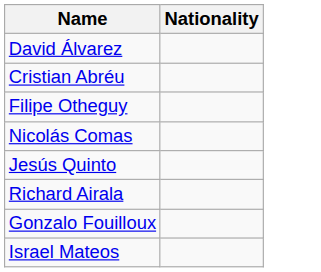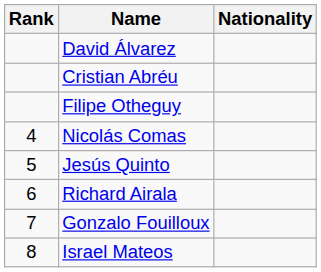 <table class="wikitable sortable" style="text-align:center">
 <tr>
+<th>Rank</th>
 <th>Name</th>
 <th>Nationality</th>
 </tr>
 <tr>
+<td></td>
 <td align=left><a href='#'>David Álvarez</a></td>
 <td align=left></td>
 </tr>
 <tr>
+<td></td>
 <td align=left><a href='#'>Cristian Abréu</a></td>
 <td align=left></td>
 </tr>
 <tr>
+<td></td>
 <td align=left><a href='#'>Filipe Otheguy</a></td>
 <td align=left></td>
 </tr>
 <tr>
+<td>4</td>
 <td align=left><a href='#'>Nicolás Comas</a></td>
 <td align=left></td>
 </tr>
 <tr>
+<td>5</td>
 <td align=left><a href='#'>Jesús Quinto</a></td>
 <td align=left></td>
 </tr>
 <tr>
+<td>6</td>
 <td align=left><a href='#'>Richard Airala</a></td>
 <td align=left></td>
 </tr>
 <tr>
+<td>7</td>
 <td align=left><a href='#'>Gonzalo Fouilloux</a></td>
 <td align=left></td>
 </tr>
 <tr>
+<td>8</td>
 <td align=left><a href='#'>Israel Mateos</a></td>
 <td align=left></td>
 </tr>
 </table>
